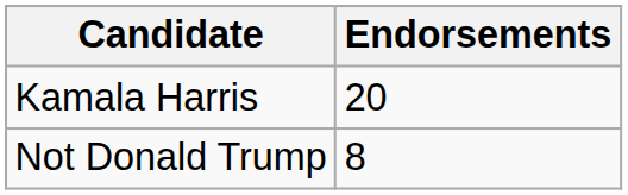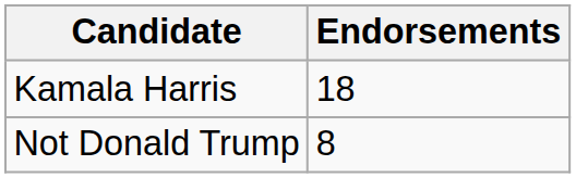 <table class="wikitable sortable">
 <tr>
 <th>Candidate</th>
 <th>Endorsements</th>
 </tr>
 <tr>
 <td data-sort-value="Harris" >Kamala Harris</td>
-<td>20</td>
+<td>18</td>
 </tr>
 <tr>
 <td>Not Donald Trump</td>
 <td>8</td>
 </tr>
 </table>
